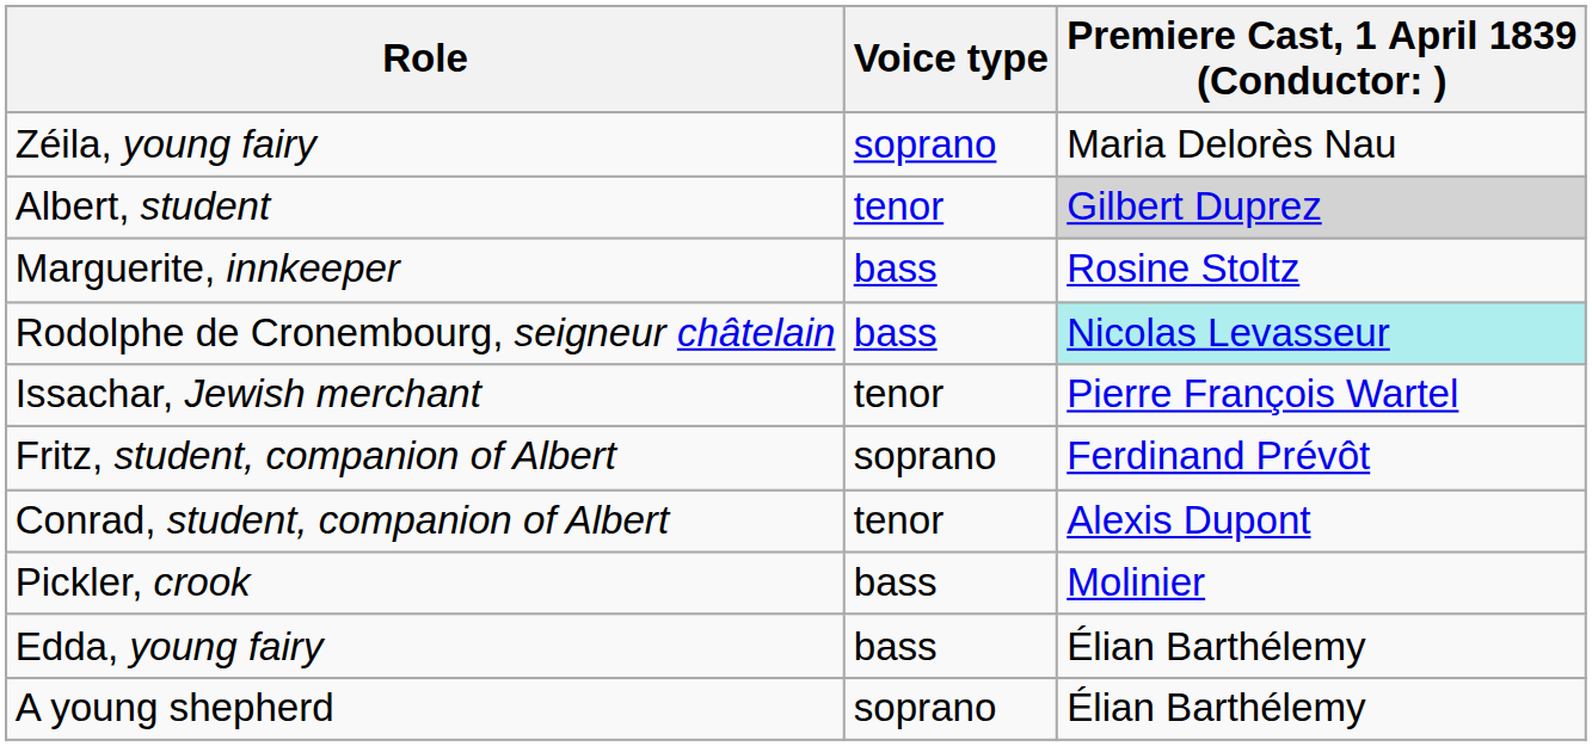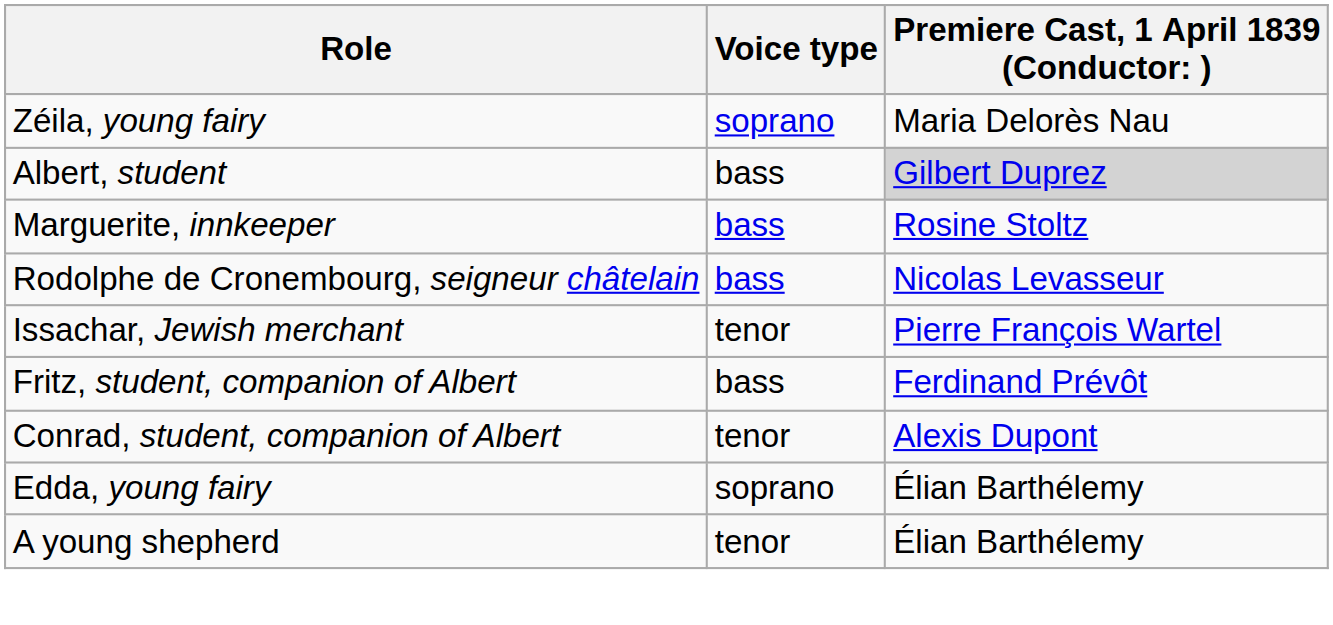 <table class="wikitable">
 <tr>
 <th>Role</th>
 <th>Voice type</th>
 <th>Premiere Cast, 1 April 1839<br>(Conductor: )</th>
 </tr>
 <tr>
 <td>Zéila, <em>young fairy</em></td>
 <td><a href='#'>soprano</a></td>
 <td>Maria Delorès Nau</td>
 </tr>
 <tr>
 <td>Albert, <em>student</em></td>
-<td><a href='#'>tenor</a></td>
+<td>bass</td>
 <td style="background: lightgrey;"><a href='#'>Gilbert Duprez</a></td>
 </tr>
 <tr>
 <td>Marguerite, <em>innkeeper</em></td>
 <td><a href='#'>bass</a></td>
 <td><a href='#'>Rosine Stoltz</a></td>
 </tr>
 <tr>
 <td>Rodolphe de Cronembourg, <em>seigneur <a href='#'>châtelain</a></em></td>
 <td><a href='#'>bass</a></td>
-<td style="background: paleturquoise;"><a href='#'>Nicolas Levasseur</a></td>
+<td><a href='#'>Nicolas Levasseur</a></td>
 </tr>
 <tr>
 <td>Issachar, <em>Jewish merchant</em></td>
 <td>tenor</td>
 <td><a href='#'>Pierre François Wartel</a></td>
 </tr>
 <tr>
 <td>Fritz, <em>student, companion of Albert</em></td>
-<td>soprano</td>
+<td>bass</td>
 <td><a href='#'>Ferdinand Prévôt</a></td>
 </tr>
 <tr>
 <td>Conrad, <em>student, companion of Albert</em></td>
 <td>tenor</td>
 <td><a href='#'>Alexis Dupont</a></td>
 </tr>
 <tr>
-<td>Pickler, <em>crook</em></td>
-<td>bass</td>
-<td><a href='#'>Molinier</a></td>
-</tr>
-<tr>
 <td>Edda, <em>young fairy</em></td>
-<td>bass</td>
+<td>soprano</td>
 <td>Élian Barthélemy</td>
 </tr>
 <tr>
 <td>A young shepherd</td>
-<td>soprano</td>
+<td>tenor</td>
 <td>Élian Barthélemy</td>
 </tr>
 </table>
